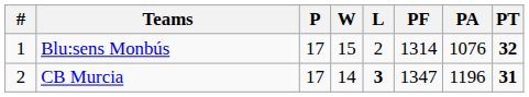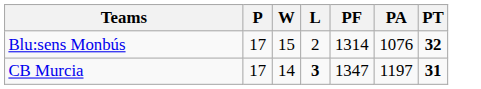 <table class="wikitable" style="text-align: center;">
 <tr>
-<th width=20>#</th>
 <th width=220>Teams</th>
 <th width=20>P</th>
 <th width=20>W</th>
 <th width=20>L</th>
 <th width=35>PF</th>
 <th width=35>PA</th>
 <th width=20>PT</th>
 </tr>
 <tr>
-<td>1</td>
 <td align="left"><a href='#'>Blu:sens Monbús</a></td>
 <td>17</td>
 <td>15</td>
 <td>2</td>
 <td>1314</td>
 <td>1076</td>
 <td><strong>32</strong></td>
 </tr>
 <tr>
-<td>2</td>
 <td align="left"><a href='#'>CB Murcia</a></td>
 <td>17</td>
 <td>14</td>
 <td><strong>3</strong></td>
 <td>1347</td>
-<td>1196</td>
+<td>1197</td>
 <td><strong>31</strong></td>
 </tr>
 </table>
